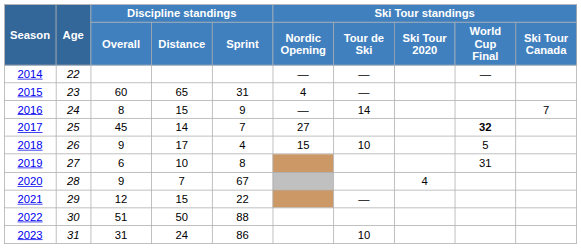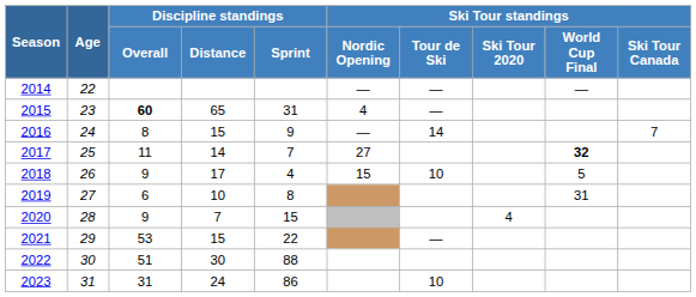 <table class="wikitable" style="font-size:95%; text-align:center; border:grey solid 1px; border-collapse:collapse; background:#ffffff;">
 <tr>
 <th style="background-color:#369; color:white; width:60px;" rowspan="2"> Season </th>
 <th style="background-color:#369; color:white; width:40px;" rowspan="2"> Age </th>
 <th style="background-color:#4180be; color:white;" colspan="3">Discipline standings</th>
 <th style="background-color:#4180be; color:white;" colspan="5">Ski Tour standings</th>
 </tr>
 <tr>
 <th style="background-color:#4180be; color:white; width:75px;">Overall</th>
 <th style="background-color:#4180be; color:white; width:75px;">Distance</th>
 <th style="background-color:#4180be; color:white; width:75px;">Sprint</th>
 <th style="background-color:#4180be; color:white; width:75px;">Nordic<br>Opening</th>
 <th style="background-color:#4180be; color:white; width:75px;">Tour de<br>Ski</th>
 <th style="background-color:#4180be; color:white; width:75px;">Ski Tour<br>2020</th>
 <th style="background-color:#4180be; color:white; width:75px;">World Cup<br>Final</th>
 <th style="background-color:#4180be; color:white; width:75px;">Ski Tour<br>Canada</th>
 </tr>
 <tr>
 <td><a href='#'>2014</a></td>
 <td><em>22</em></td>
 <td></td>
 <td></td>
 <td></td>
 <td>—</td>
 <td>—</td>
 <td></td>
 <td>—</td>
 <td></td>
 </tr>
 <tr>
 <td><a href='#'>2015</a></td>
 <td><em>23</em></td>
-<td>60</td>
+<td><strong>60</strong></td>
 <td>65</td>
 <td>31</td>
 <td>4</td>
 <td>—</td>
 <td></td>
 <td></td>
 <td></td>
 </tr>
 <tr>
 <td><a href='#'>2016</a></td>
 <td><em>24</em></td>
 <td>8</td>
 <td>15</td>
 <td>9</td>
 <td>—</td>
 <td>14</td>
 <td></td>
 <td></td>
 <td>7</td>
 </tr>
 <tr>
 <td><a href='#'>2017</a></td>
 <td><em>25</em></td>
-<td>45</td>
+<td>11</td>
 <td>14</td>
 <td>7</td>
 <td>27</td>
 <td></td>
 <td></td>
 <td><strong>32</strong></td>
 <td></td>
 </tr>
 <tr>
 <td><a href='#'>2018</a></td>
 <td><em>26</em></td>
 <td>9</td>
 <td>17</td>
 <td>4</td>
 <td>15</td>
 <td>10</td>
 <td></td>
 <td>5</td>
 <td></td>
 </tr>
 <tr>
 <td><a href='#'>2019</a></td>
 <td><em>27</em></td>
 <td>6</td>
 <td>10</td>
 <td>8</td>
 <td style="background:#c96;"></td>
 <td></td>
 <td></td>
 <td>31</td>
 <td></td>
 </tr>
 <tr>
 <td><a href='#'>2020</a></td>
 <td><em>28</em></td>
 <td>9</td>
 <td>7</td>
-<td>67</td>
+<td>15</td>
 <td bgcolor="silver"></td>
 <td></td>
 <td>4</td>
 <td></td>
 <td></td>
 </tr>
 <tr>
 <td><a href='#'>2021</a></td>
 <td><em>29</em></td>
-<td>12</td>
+<td>53</td>
 <td>15</td>
 <td>22</td>
 <td style="background:#c96;"></td>
 <td>—</td>
 <td></td>
 <td></td>
 <td></td>
 </tr>
 <tr>
 <td><a href='#'>2022</a></td>
 <td><em>30</em></td>
 <td>51</td>
-<td>50</td>
+<td>30</td>
 <td>88</td>
 <td></td>
 <td></td>
 <td></td>
 <td></td>
 <td></td>
 </tr>
 <tr>
 <td><a href='#'>2023</a></td>
 <td><em>31</em></td>
 <td>31</td>
 <td>24</td>
 <td>86</td>
 <td></td>
 <td>10</td>
 <td></td>
 <td></td>
 <td></td>
 </tr>
 </table>
